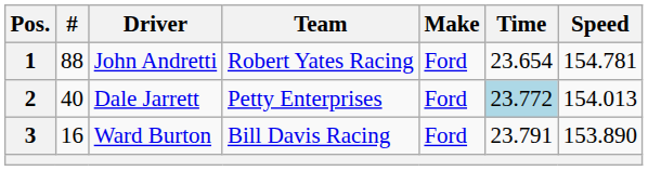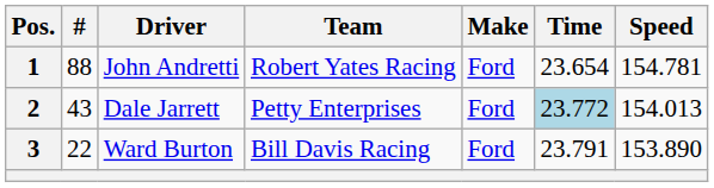 <table class="wikitable" style="font-size:95%">
 <tr>
 <th>Pos.</th>
 <th>#</th>
 <th>Driver</th>
 <th>Team</th>
 <th>Make</th>
 <th>Time</th>
 <th>Speed</th>
 </tr>
 <tr>
 <th>1</th>
 <td>88</td>
 <td><a href='#'>John Andretti</a></td>
 <td><a href='#'>Robert Yates Racing</a></td>
 <td><a href='#'>Ford</a></td>
 <td>23.654</td>
 <td>154.781</td>
 </tr>
 <tr>
 <th>2</th>
-<td>40</td>
+<td>43</td>
 <td><a href='#'>Dale Jarrett</a></td>
 <td><a href='#'>Petty Enterprises</a></td>
 <td><a href='#'>Ford</a></td>
 <td style="background: lightblue;">23.772</td>
 <td>154.013</td>
 </tr>
 <tr>
 <th>3</th>
-<td>16</td>
+<td>22</td>
 <td><a href='#'>Ward Burton</a></td>
 <td><a href='#'>Bill Davis Racing</a></td>
 <td><a href='#'>Ford</a></td>
 <td>23.791</td>
 <td>153.890</td>
 </tr>
 <tr>
 <th colspan="7"></th>
 </tr>
 </table>
